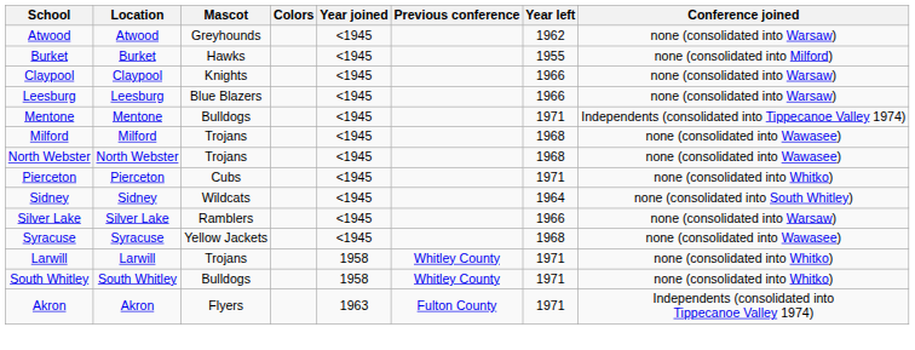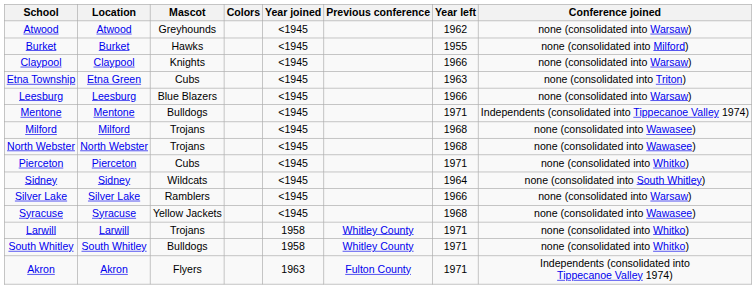 <table class="wikitable" style="text-align:center;">
 <tr>
 <th>School</th>
 <th>Location</th>
 <th>Mascot</th>
 <th>Colors</th>
 <th>Year joined</th>
 <th>Previous conference</th>
 <th>Year left</th>
 <th>Conference joined</th>
 </tr>
 <tr>
 <td><a href='#'>Atwood</a></td>
 <td><a href='#'>Atwood</a></td>
 <td>Greyhounds</td>
 <td> </td>
 <td><1945</td>
 <td></td>
 <td>1962</td>
 <td>none (consolidated into <a href='#'>Warsaw</a>)</td>
 </tr>
 <tr>
 <td><a href='#'>Burket</a></td>
 <td><a href='#'>Burket</a></td>
 <td>Hawks</td>
 <td> </td>
 <td><1945</td>
 <td></td>
 <td>1955</td>
 <td>none (consolidated into <a href='#'>Milford</a>)</td>
 </tr>
 <tr>
 <td><a href='#'>Claypool</a></td>
 <td><a href='#'>Claypool</a></td>
 <td>Knights</td>
 <td> </td>
 <td><1945</td>
 <td></td>
 <td>1966</td>
 <td>none (consolidated into <a href='#'>Warsaw</a>)</td>
+</tr>
+<tr>
+<td><a href='#'>Etna Township</a></td>
+<td><a href='#'>Etna Green</a></td>
+<td>Cubs</td>
+<td> </td>
+<td><1945</td>
+<td></td>
+<td>1963</td>
+<td>none (consolidated into <a href='#'>Triton</a>)</td>
 </tr>
 <tr>
 <td><a href='#'>Leesburg</a></td>
 <td><a href='#'>Leesburg</a></td>
 <td>Blue Blazers</td>
 <td> </td>
 <td><1945</td>
 <td></td>
 <td>1966</td>
 <td>none (consolidated into <a href='#'>Warsaw</a>)</td>
 </tr>
 <tr>
 <td><a href='#'>Mentone</a></td>
 <td><a href='#'>Mentone</a></td>
 <td>Bulldogs</td>
 <td> </td>
 <td><1945</td>
 <td></td>
 <td>1971</td>
 <td>Independents (consolidated into <a href='#'>Tippecanoe Valley</a> 1974)</td>
 </tr>
 <tr>
 <td><a href='#'>Milford</a></td>
 <td><a href='#'>Milford</a></td>
 <td>Trojans</td>
 <td> </td>
 <td><1945</td>
 <td></td>
 <td>1968</td>
 <td>none (consolidated into <a href='#'>Wawasee</a>)</td>
 </tr>
 <tr>
 <td><a href='#'>North Webster</a></td>
 <td><a href='#'>North Webster</a></td>
 <td>Trojans</td>
 <td> </td>
 <td><1945</td>
 <td></td>
 <td>1968</td>
 <td>none (consolidated into <a href='#'>Wawasee</a>)</td>
 </tr>
 <tr>
 <td><a href='#'>Pierceton</a></td>
 <td><a href='#'>Pierceton</a></td>
 <td>Cubs</td>
 <td> </td>
 <td><1945</td>
 <td></td>
 <td>1971</td>
 <td>none (consolidated into <a href='#'>Whitko</a>)</td>
 </tr>
 <tr>
 <td><a href='#'>Sidney</a></td>
 <td><a href='#'>Sidney</a></td>
 <td>Wildcats</td>
 <td> </td>
 <td><1945</td>
 <td></td>
 <td>1964</td>
 <td>none (consolidated into <a href='#'>South Whitley</a>)</td>
 </tr>
 <tr>
 <td><a href='#'>Silver Lake</a></td>
 <td><a href='#'>Silver Lake</a></td>
 <td>Ramblers</td>
 <td> </td>
 <td><1945</td>
 <td></td>
 <td>1966</td>
 <td>none (consolidated into <a href='#'>Warsaw</a>)</td>
 </tr>
 <tr>
 <td><a href='#'>Syracuse</a></td>
 <td><a href='#'>Syracuse</a></td>
 <td>Yellow Jackets</td>
 <td> </td>
 <td><1945</td>
 <td></td>
 <td>1968</td>
 <td>none (consolidated into <a href='#'>Wawasee</a>)</td>
 </tr>
 <tr>
 <td><a href='#'>Larwill</a></td>
 <td><a href='#'>Larwill</a></td>
 <td>Trojans</td>
 <td> </td>
 <td>1958</td>
 <td><a href='#'>Whitley County</a></td>
 <td>1971</td>
 <td>none (consolidated into <a href='#'>Whitko</a>)</td>
 </tr>
 <tr>
 <td><a href='#'>South Whitley</a></td>
 <td><a href='#'>South Whitley</a></td>
 <td>Bulldogs</td>
 <td> </td>
 <td>1958</td>
 <td><a href='#'>Whitley County</a></td>
 <td>1971</td>
 <td>none (consolidated into <a href='#'>Whitko</a>)</td>
 </tr>
 <tr>
 <td><a href='#'>Akron</a></td>
 <td><a href='#'>Akron</a></td>
 <td>Flyers</td>
 <td> </td>
 <td>1963</td>
 <td><a href='#'>Fulton County</a></td>
 <td>1971</td>
 <td>Independents (consolidated into<br><a href='#'>Tippecanoe Valley</a> 1974)</td>
 </tr>
 </table>
